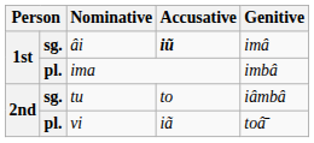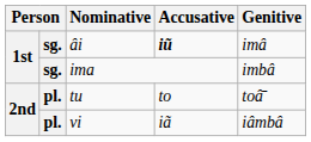 <table class=wikitable>
 <tr>
 <th colspan=2>Person</th>
 <th>Nominative</th>
 <th>Accusative</th>
 <th>Genitive</th>
 </tr>
 <tr>
 <th rowspan=2>1st</th>
 <th>sg.</th>
 <td><em>âi</em></td>
 <td><strong><em>iũ</em></strong></td>
 <td><em>imâ</em></td>
 </tr>
 <tr>
-<th>pl.</th>
+<th>sg.</th>
 <td colspan=2><em>ima</em></td>
 <td><em>imbâ</em></td>
 </tr>
 <tr>
 <th rowspan=2>2nd</th>
-<th>sg.</th>
+<th>pl.</th>
 <td><em>tu</em></td>
 <td><em>to</em></td>
-<td><em>iâmbâ</em></td>
+<td><em>toâ̄</em></td>
 </tr>
 <tr>
 <th>pl.</th>
 <td><em>vi</em></td>
 <td><em>iã</em></td>
-<td><em>toâ̄</em></td>
+<td><em>iâmbâ</em></td>
 </tr>
 </table>
